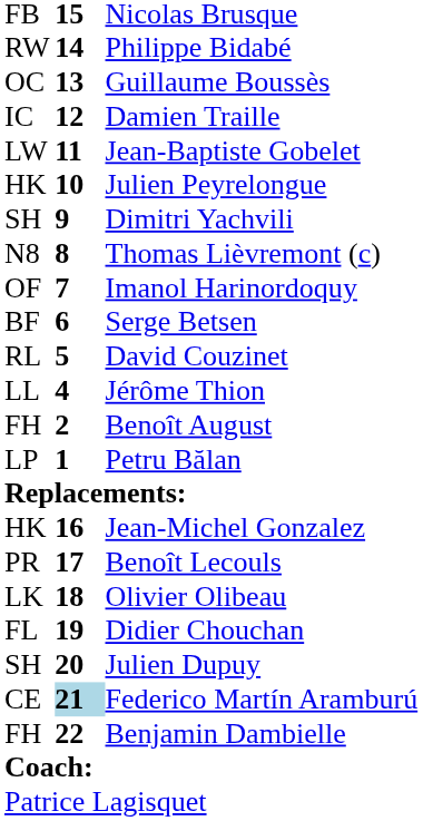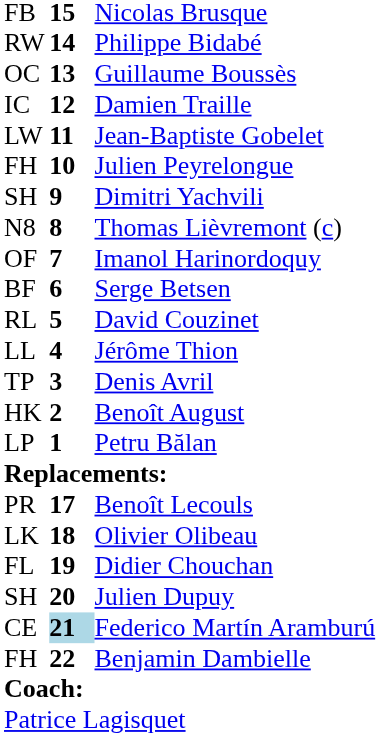 <table style="font-size: 90%" cellspacing="0" cellpadding="0">
 <tr>
 <td colspan="4"></td>
 </tr>
 <tr>
 <th width="25"></th>
 <th width="25"></th>
 </tr>
 <tr>
 <td>FB</td>
 <td><strong>15</strong></td>
 <td> <a href='#'>Nicolas Brusque</a></td>
 </tr>
 <tr>
 <td>RW</td>
 <td><strong>14</strong></td>
 <td> <a href='#'>Philippe Bidabé</a></td>
 <td></td>
 <td></td>
 </tr>
 <tr>
 <td>OC</td>
 <td><strong>13</strong></td>
 <td> <a href='#'>Guillaume Boussès</a></td>
 </tr>
 <tr>
 <td>IC</td>
 <td><strong>12</strong></td>
 <td> <a href='#'>Damien Traille</a></td>
 </tr>
 <tr>
 <td>LW</td>
 <td><strong>11</strong></td>
 <td> <a href='#'>Jean-Baptiste Gobelet</a></td>
 </tr>
 <tr>
-<td>HK</td>
+<td>FH</td>
 <td><strong>10</strong></td>
 <td> <a href='#'>Julien Peyrelongue</a></td>
 </tr>
 <tr>
 <td>SH</td>
 <td><strong>9</strong></td>
 <td> <a href='#'>Dimitri Yachvili</a></td>
 </tr>
 <tr>
 <td>N8</td>
 <td><strong>8</strong></td>
 <td> <a href='#'>Thomas Lièvremont</a> (<a href='#'>c</a>)</td>
 </tr>
 <tr>
 <td>OF</td>
 <td><strong>7</strong></td>
 <td> <a href='#'>Imanol Harinordoquy</a></td>
 </tr>
 <tr>
 <td>BF</td>
 <td><strong>6</strong></td>
 <td> <a href='#'>Serge Betsen</a></td>
 </tr>
 <tr>
 <td>RL</td>
 <td><strong>5</strong></td>
 <td> <a href='#'>David Couzinet</a></td>
 <td></td>
 <td></td>
 </tr>
 <tr>
 <td>LL</td>
 <td><strong>4</strong></td>
 <td> <a href='#'>Jérôme Thion</a></td>
 <td></td>
 </tr>
 <tr>
-<td>FH</td>
+<td>TP</td>
+<td><strong>3</strong></td>
+<td> <a href='#'>Denis Avril</a></td>
+<td></td>
+<td></td>
+</tr>
+<tr>
+<td>HK</td>
 <td><strong>2</strong></td>
 <td> <a href='#'>Benoît August</a></td>
 <td></td>
 <td></td>
 </tr>
 <tr>
 <td>LP</td>
 <td><strong>1</strong></td>
 <td> <a href='#'>Petru Bălan</a></td>
 </tr>
 <tr>
 <td colspan=3><strong>Replacements:</strong></td>
-</tr>
-<tr>
-<td>HK</td>
-<td><strong>16</strong></td>
-<td> <a href='#'>Jean-Michel Gonzalez</a></td>
-<td></td>
-<td></td>
 </tr>
 <tr>
 <td>PR</td>
 <td><strong>17</strong></td>
 <td> <a href='#'>Benoît Lecouls</a></td>
 <td></td>
 <td></td>
 </tr>
 <tr>
 <td>LK</td>
 <td><strong>18</strong></td>
 <td> <a href='#'>Olivier Olibeau</a></td>
 <td></td>
 <td></td>
 </tr>
 <tr>
 <td>FL</td>
 <td><strong>19</strong></td>
 <td> <a href='#'>Didier Chouchan</a></td>
 </tr>
 <tr>
 <td>SH</td>
 <td><strong>20</strong></td>
 <td> <a href='#'>Julien Dupuy</a></td>
 </tr>
 <tr>
 <td>CE</td>
 <td style="background: lightblue;"><strong>21</strong></td>
 <td> <a href='#'>Federico Martín Aramburú</a></td>
 <td></td>
 <td></td>
 </tr>
 <tr>
 <td>FH</td>
 <td><strong>22</strong></td>
 <td> <a href='#'>Benjamin Dambielle</a></td>
 </tr>
 <tr>
 <td colspan=3><strong>Coach:</strong></td>
 </tr>
 <tr>
 <td colspan="4"> <a href='#'>Patrice Lagisquet</a></td>
 </tr>
 </table>
